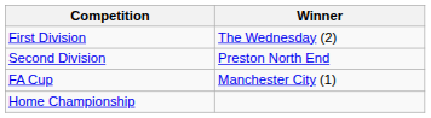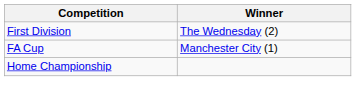 <table class="wikitable">
 <tr>
 <th style="width:15em">Competition</th>
 <th style="width:15em">Winner</th>
 </tr>
 <tr>
 <td><a href='#'>First Division</a></td>
 <td><a href='#'>The Wednesday</a> (2)</td>
 </tr>
 <tr>
-<td><a href='#'>Second Division</a></td>
-<td><a href='#'>Preston North End</a></td>
-</tr>
-<tr>
 <td><a href='#'>FA Cup</a></td>
 <td><a href='#'>Manchester City</a> (1)</td>
 </tr>
 <tr>
 <td><a href='#'>Home Championship</a></td>
 <td></td>
 </tr>
 </table>
